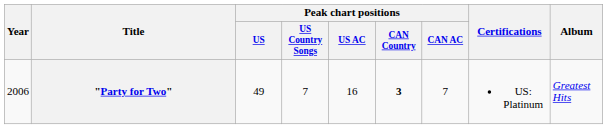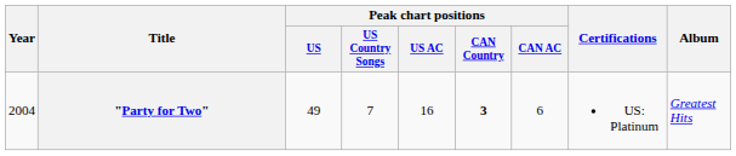 <table class="wikitable plainrowheaders" style="text-align:center;" border="1">
 <tr>
 <th scope="col" rowspan="2">Year</th>
 <th scope="col" rowspan="2" style="width:18em;">Title</th>
 <th scope="col" colspan="5">Peak chart positions</th>
 <th rowspan="2"><a href='#'>Certifications</a></th>
 <th rowspan="2" scope="col">Album</th>
 </tr>
 <tr>
 <th scope="col" style="width:4.5em;font-size:85%;"><a href='#'>US</a><br></th>
 <th scope="col" style="width:4.5em;font-size:85%;"><a href='#'>US Country Songs</a><br></th>
 <th scope="col" style="width:4.5em;font-size:85%;"><a href='#'>US AC</a><br></th>
 <th scope="col" style="width:4.5em;font-size:85%;"><a href='#'>CAN Country</a><br></th>
 <th scope="col" style="width:4.5em;font-size:85%;"><a href='#'>CAN AC</a><br></th>
 </tr>
 <tr>
-<td>2006</td>
+<td>2004</td>
 <th scope="row">"<a href='#'>Party for Two</a>"<br></th>
 <td>49</td>
 <td>7</td>
 <td>16</td>
 <td><strong>3</strong></td>
-<td>7</td>
+<td>6</td>
 <td><br><ul><li>US: Platinum</li></ul></td>
 <td align="left"><em><a href='#'>Greatest Hits</a></em></td>
 </tr>
 </table>
